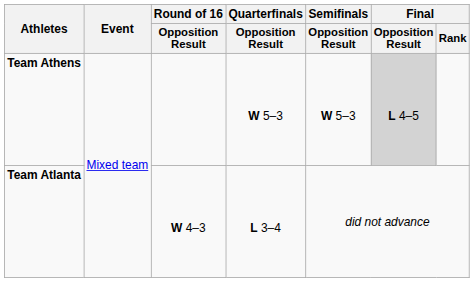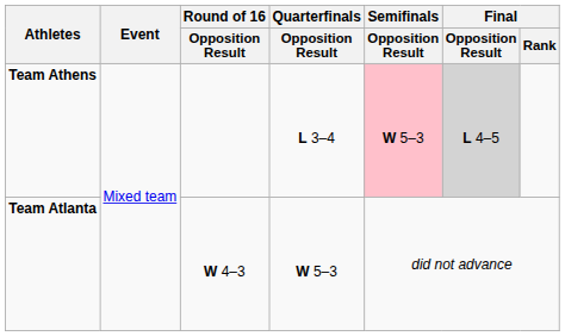 <table class="wikitable" style="font-size:90%">
 <tr>
 <th rowspan=2>Athletes</th>
 <th rowspan=2>Event</th>
 <th>Round of 16</th>
 <th>Quarterfinals</th>
 <th>Semifinals</th>
 <th colspan=2>Final</th>
 </tr>
 <tr style="font-size:95%">
 <th>Opposition<br>Result</th>
 <th>Opposition<br>Result</th>
 <th>Opposition<br>Result</th>
 <th>Opposition<br>Result</th>
 <th>Rank</th>
 </tr>
 <tr align=center>
 <td align=left><strong>Team Athens</strong> <br><br> <br><br><br><br><br><br></td>
 <td Rowspan=2 align=left><a href='#'>Mixed team</a></td>
 <td></td>
-<td><br><strong>W</strong> 5–3</td>
-<td><br><strong>W</strong> 5–3</td>
+<td><br><strong>L</strong> 3–4</td>
+<td style="background: pink;"><br><strong>W</strong> 5–3</td>
 <td style="background: lightgrey;"><br><strong>L</strong> 4–5</td>
 <td></td>
 </tr>
 <tr align=center>
 <td align=left><strong>Team Atlanta</strong><br><br> <br><br><br><br><br><br></td>
 <td><br><strong>W</strong> 4–3</td>
-<td><br><strong>L</strong> 3–4</td>
+<td><br><strong>W</strong> 5–3</td>
 <td Colspan=3><em>did not advance</em></td>
 </tr>
 </table>
